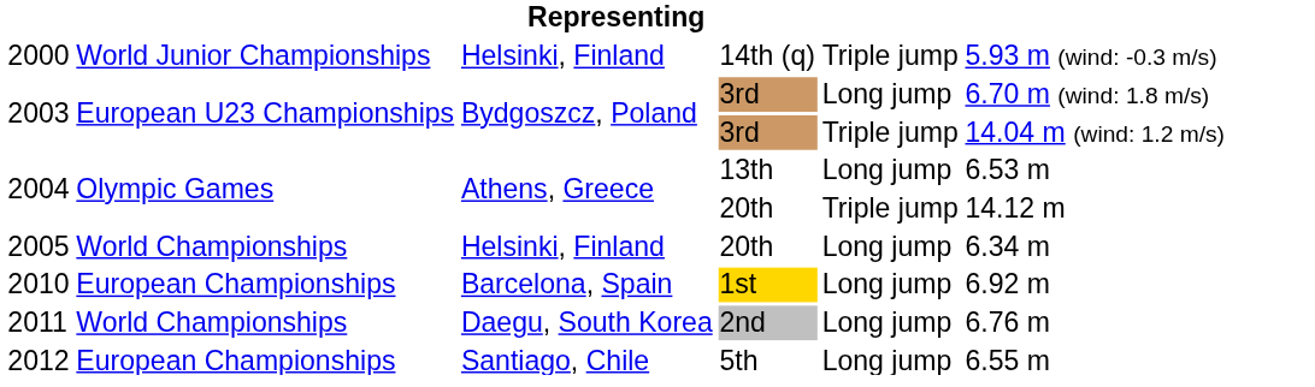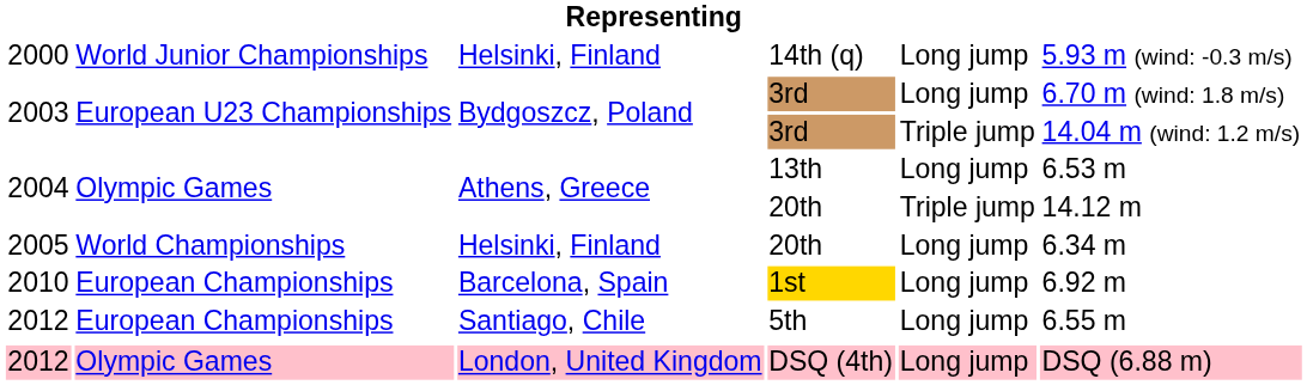 <table>
 <tr>
 <th colspan="6">Representing </th>
 </tr>
 <tr>
 <td>2000</td>
 <td><a href='#'>World Junior Championships</a></td>
 <td><a href='#'>Helsinki</a>, <a href='#'>Finland</a></td>
 <td>14th (q)</td>
-<td>Triple jump</td>
+<td>Long jump</td>
 <td><a href='#'>5.93 m</a>  <small>(wind: -0.3 m/s)</small></td>
 </tr>
 <tr>
 <td rowspan=2>2003</td>
 <td rowspan=2><a href='#'>European U23 Championships</a></td>
 <td rowspan=2><a href='#'>Bydgoszcz</a>, <a href='#'>Poland</a></td>
 <td bgcolor="cc9966">3rd</td>
 <td>Long jump</td>
 <td><a href='#'>6.70 m</a> <small>(wind: 1.8 m/s)</small></td>
 </tr>
 <tr>
 <td bgcolor="cc9966">3rd</td>
 <td>Triple jump</td>
 <td><a href='#'>14.04 m</a> <small>(wind: 1.2 m/s)</small></td>
 </tr>
 <tr>
 <td rowspan=2>2004</td>
 <td rowspan=2><a href='#'>Olympic Games</a></td>
 <td rowspan=2><a href='#'>Athens</a>, <a href='#'>Greece</a></td>
 <td>13th</td>
 <td>Long jump</td>
 <td>6.53 m</td>
 </tr>
 <tr>
 <td>20th</td>
 <td>Triple jump</td>
 <td>14.12 m</td>
 </tr>
 <tr>
 <td>2005</td>
 <td><a href='#'>World Championships</a></td>
 <td><a href='#'>Helsinki</a>, <a href='#'>Finland</a></td>
 <td>20th</td>
 <td>Long jump</td>
 <td>6.34 m</td>
 </tr>
 <tr>
 <td>2010</td>
 <td><a href='#'>European Championships</a></td>
 <td><a href='#'>Barcelona</a>, <a href='#'>Spain</a></td>
 <td bgcolor="gold">1st</td>
 <td>Long jump</td>
 <td>6.92 m</td>
 </tr>
 <tr>
-<td>2011</td>
-<td><a href='#'>World Championships</a></td>
-<td><a href='#'>Daegu</a>, <a href='#'>South Korea</a></td>
-<td bgcolor="silver">2nd</td>
-<td>Long jump</td>
-<td>6.76 m</td>
-</tr>
-<tr>
 <td>2012</td>
 <td><a href='#'>European Championships</a></td>
 <td><a href='#'>Santiago</a>, <a href='#'>Chile</a></td>
 <td>5th</td>
 <td>Long jump</td>
 <td>6.55 m</td>
 </tr>
 <tr>
 </tr>
+<tr bgcolor=pink>
+<td>2012</td>
+<td><a href='#'>Olympic Games</a></td>
+<td><a href='#'>London</a>, <a href='#'>United Kingdom</a></td>
+<td>DSQ (4th)</td>
+<td>Long jump</td>
+<td>DSQ (6.88 m)</td>
+</tr>
 </table>
